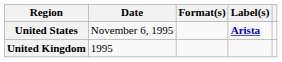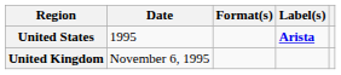 <table class="wikitable plainrowheaders">
 <tr>
 <th scope="col">Region</th>
 <th scope="col">Date</th>
 <th scope="col">Format(s)</th>
 <th scope="col">Label(s)</th>
 <th scope="col"></th>
 </tr>
 <tr>
 <th scope="row">United States</th>
-<td>November 6, 1995</td>
+<td>1995</td>
 <td></td>
 <td><strong><a href='#'>Arista</a></strong></td>
 <td></td>
 </tr>
 <tr>
 <th scope="row">United Kingdom</th>
-<td>1995</td>
+<td>November 6, 1995</td>
 <td></td>
 <td></td>
 <td></td>
 </tr>
 </table>
